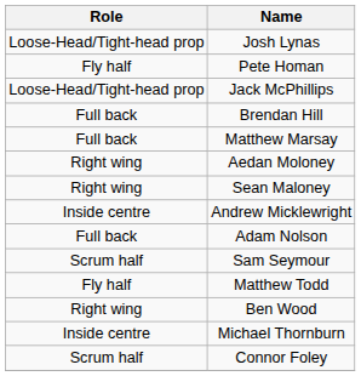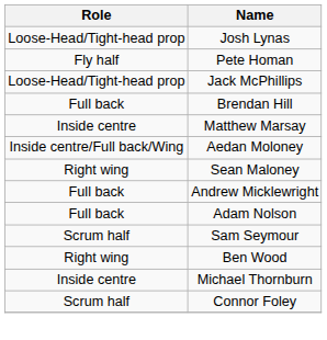 <table class="wikitable unsortable" style="text-align:center">
 <tr>
 <th>Role</th>
 <th>Name</th>
 </tr>
 <tr>
 <td>Loose-Head/Tight-head prop</td>
 <td>Josh Lynas</td>
 </tr>
 <tr>
 <td>Fly half</td>
 <td>Pete Homan</td>
 </tr>
 <tr>
 <td>Loose-Head/Tight-head prop</td>
 <td>Jack McPhillips</td>
 </tr>
 <tr>
 <td>Full back</td>
 <td>Brendan Hill</td>
 </tr>
 <tr>
-<td>Full back</td>
+<td>Inside centre</td>
 <td>Matthew Marsay</td>
 </tr>
 <tr>
-<td>Right wing</td>
+<td>Inside centre/Full back/Wing</td>
 <td>Aedan Moloney</td>
 </tr>
 <tr>
 <td>Right wing</td>
 <td>Sean Maloney</td>
 </tr>
 <tr>
-<td>Inside centre</td>
+<td>Full back</td>
 <td>Andrew Micklewright</td>
 </tr>
 <tr>
 <td>Full back</td>
 <td>Adam Nolson</td>
 </tr>
 <tr>
 <td>Scrum half</td>
 <td>Sam Seymour</td>
-</tr>
-<tr>
-<td>Fly half</td>
-<td>Matthew Todd</td>
 </tr>
 <tr>
 <td>Right wing</td>
 <td>Ben Wood</td>
 </tr>
 <tr>
 <td>Inside centre</td>
 <td>Michael Thornburn</td>
 </tr>
 <tr>
 <td>Scrum half</td>
 <td>Connor Foley</td>
 </tr>
 <tr>
 </tr>
 </table>
